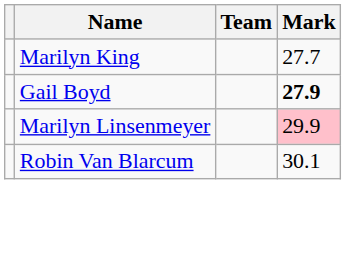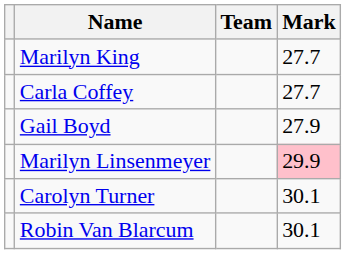 <table class=wikitable>
 <tr>
 <th></th>
 <th>Name</th>
 <th>Team</th>
 <th>Mark</th>
 </tr>
 <tr>
 <td></td>
 <td><a href='#'>Marilyn King</a></td>
 <td></td>
 <td>27.7</td>
 </tr>
 <tr>
 <td></td>
+<td><a href='#'>Carla Coffey</a></td>
+<td></td>
+<td>27.7</td>
+</tr>
+<tr>
+<td></td>
 <td><a href='#'>Gail Boyd</a></td>
 <td></td>
-<td><strong>27.9</strong></td>
+<td>27.9</td>
 </tr>
 <tr>
 <td></td>
 <td><a href='#'>Marilyn Linsenmeyer</a></td>
 <td></td>
 <td style="background: pink;">29.9</td>
 </tr>
 <tr>
 <td></td>
+<td><a href='#'>Carolyn Turner</a></td>
+<td></td>
+<td>30.1</td>
+</tr>
+<tr>
+<td></td>
 <td><a href='#'>Robin Van Blarcum</a></td>
 <td></td>
 <td>30.1</td>
 </tr>
 </table>
